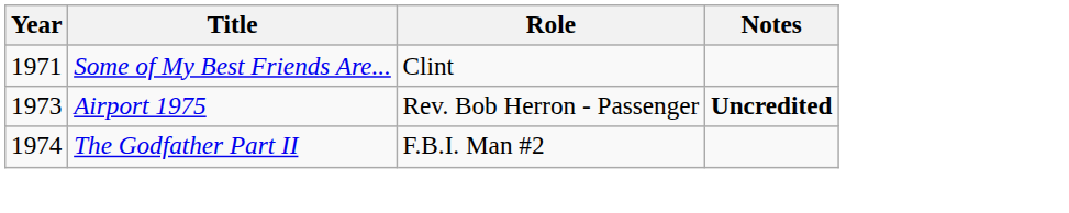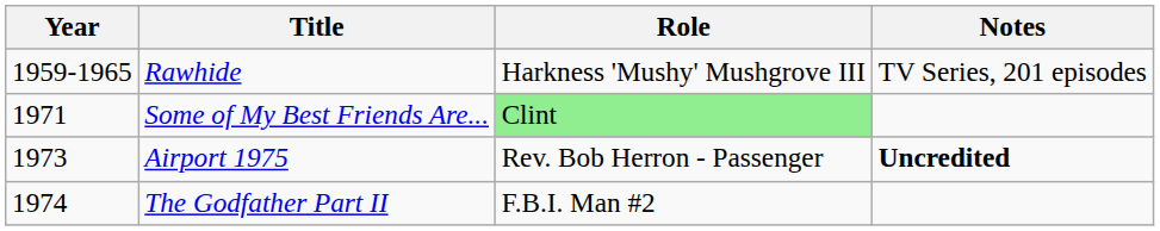 <table class="wikitable">
 <tr>
 <th>Year</th>
 <th>Title</th>
 <th>Role</th>
 <th>Notes</th>
 </tr>
 <tr>
+<td>1959-1965</td>
+<td><em><a href='#'>Rawhide</a></em></td>
+<td>Harkness 'Mushy' Mushgrove III</td>
+<td>TV Series, 201 episodes</td>
+</tr>
+<tr>
 <td>1971</td>
 <td><em><a href='#'>Some of My Best Friends Are...</a></em></td>
-<td>Clint</td>
+<td style="background: lightgreen;">Clint</td>
 <td></td>
 </tr>
 <tr>
 <td>1973</td>
 <td><em><a href='#'>Airport 1975</a></em></td>
 <td>Rev. Bob Herron - Passenger</td>
 <td><strong>Uncredited</strong></td>
 </tr>
 <tr>
 <td>1974</td>
 <td><em><a href='#'>The Godfather Part II</a></em></td>
 <td>F.B.I. Man #2</td>
 <td></td>
 </tr>
 </table>
